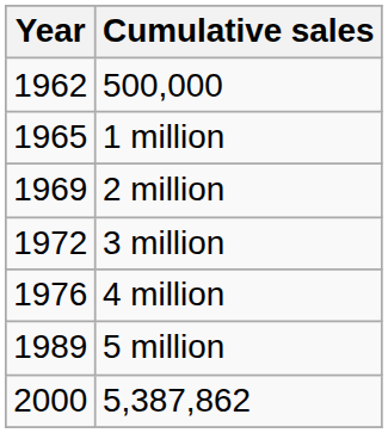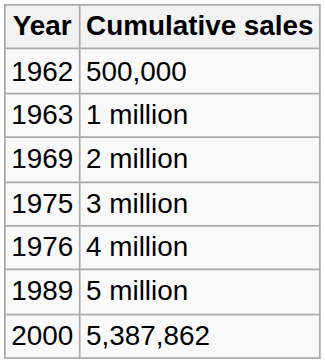 <table class="wikitable">
 <tr>
 <th>Year</th>
 <th>Cumulative sales</th>
 </tr>
 <tr>
 <td>1962</td>
 <td>500,000</td>
 </tr>
 <tr>
-<td>1965</td>
+<td>1963</td>
 <td>1 million</td>
 </tr>
 <tr>
 <td>1969</td>
 <td>2 million</td>
 </tr>
 <tr>
-<td>1972</td>
+<td>1975</td>
 <td>3 million</td>
 </tr>
 <tr>
 <td>1976</td>
 <td>4 million</td>
 </tr>
 <tr>
 <td>1989</td>
 <td>5 million</td>
 </tr>
 <tr>
 <td>2000</td>
 <td>5,387,862</td>
 </tr>
 </table>
